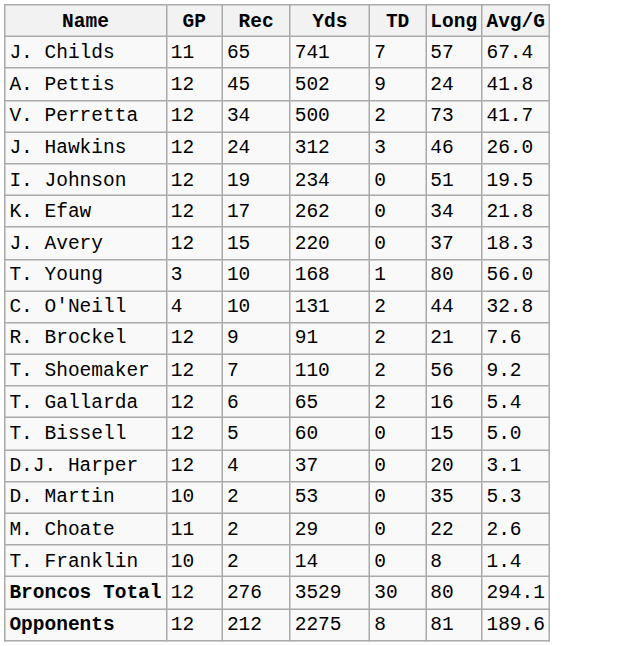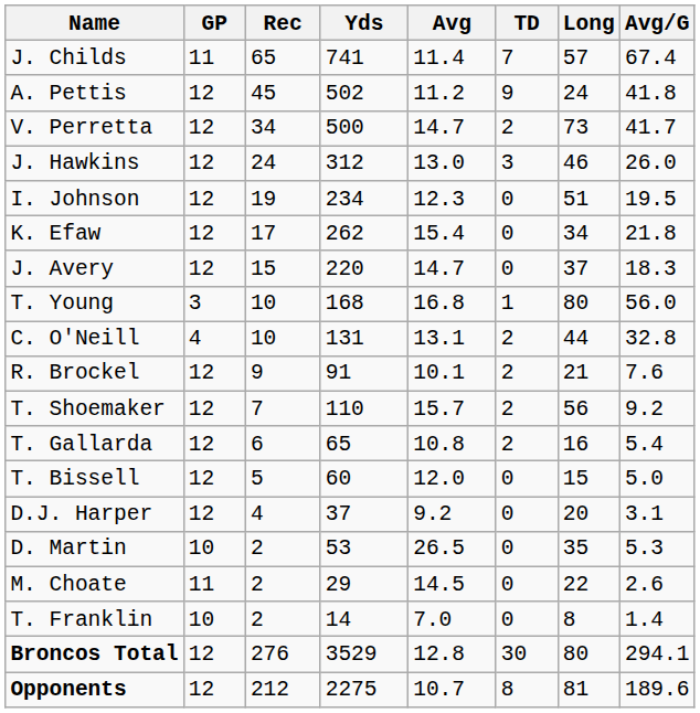 <table class="wikitable" style="white-space:nowrap;">
 <tr>
 <th>Name</th>
 <th>GP</th>
 <th>Rec</th>
 <th>Yds</th>
+<th>Avg</th>
 <th>TD</th>
 <th>Long</th>
 <th>Avg/G</th>
 </tr>
 <tr>
 <td>J. Childs</td>
 <td>11  </td>
 <td>65  </td>
 <td>741  </td>
+<td>11.4  </td>
 <td>7  </td>
 <td>57  </td>
 <td>67.4</td>
 </tr>
 <tr>
 <td>A. Pettis</td>
 <td>12  </td>
 <td>45  </td>
 <td>502  </td>
+<td>11.2  </td>
 <td>9  </td>
 <td>24  </td>
 <td>41.8</td>
 </tr>
 <tr>
 <td>V. Perretta</td>
 <td>12  </td>
 <td>34  </td>
 <td>500  </td>
+<td>14.7  </td>
 <td>2  </td>
 <td>73  </td>
 <td>41.7</td>
 </tr>
 <tr>
 <td>J. Hawkins</td>
 <td>12  </td>
 <td>24  </td>
 <td>312  </td>
+<td>13.0  </td>
 <td>3  </td>
 <td>46  </td>
 <td>26.0</td>
 </tr>
 <tr>
 <td>I. Johnson</td>
 <td>12  </td>
 <td>19  </td>
 <td>234  </td>
+<td>12.3  </td>
 <td>0  </td>
 <td>51  </td>
 <td>19.5</td>
 </tr>
 <tr>
 <td>K. Efaw</td>
 <td>12  </td>
 <td>17  </td>
 <td>262  </td>
+<td>15.4  </td>
 <td>0  </td>
 <td>34  </td>
 <td>21.8</td>
 </tr>
 <tr>
 <td>J. Avery</td>
 <td>12  </td>
 <td>15  </td>
 <td>220  </td>
+<td>14.7  </td>
 <td>0  </td>
 <td>37  </td>
 <td>18.3</td>
 </tr>
 <tr>
 <td>T. Young</td>
 <td>3  </td>
 <td>10  </td>
 <td>168  </td>
+<td>16.8  </td>
 <td>1  </td>
 <td>80  </td>
 <td>56.0</td>
 </tr>
 <tr>
 <td>C. O'Neill</td>
 <td>4  </td>
 <td>10  </td>
 <td>131  </td>
+<td>13.1  </td>
 <td>2  </td>
 <td>44  </td>
 <td>32.8</td>
 </tr>
 <tr>
 <td>R. Brockel</td>
 <td>12  </td>
 <td>9  </td>
 <td>91  </td>
+<td>10.1  </td>
 <td>2  </td>
 <td>21  </td>
 <td>7.6</td>
 </tr>
 <tr>
 <td>T. Shoemaker</td>
 <td>12  </td>
 <td>7  </td>
 <td>110  </td>
+<td>15.7  </td>
 <td>2  </td>
 <td>56  </td>
 <td>9.2</td>
 </tr>
 <tr>
 <td>T. Gallarda</td>
 <td>12  </td>
 <td>6  </td>
 <td>65  </td>
+<td>10.8  </td>
 <td>2  </td>
 <td>16  </td>
 <td>5.4</td>
 </tr>
 <tr>
 <td>T. Bissell</td>
 <td>12  </td>
 <td>5  </td>
 <td>60  </td>
+<td>12.0  </td>
 <td>0  </td>
 <td>15  </td>
 <td>5.0</td>
 </tr>
 <tr>
 <td>D.J. Harper</td>
 <td>12  </td>
 <td>4  </td>
 <td>37  </td>
+<td>9.2  </td>
 <td>0  </td>
 <td>20  </td>
 <td>3.1</td>
 </tr>
 <tr>
 <td>D. Martin</td>
 <td>10  </td>
 <td>2  </td>
 <td>53  </td>
+<td>26.5  </td>
 <td>0  </td>
 <td>35  </td>
 <td>5.3</td>
 </tr>
 <tr>
 <td>M. Choate</td>
 <td>11  </td>
 <td>2  </td>
 <td>29  </td>
+<td>14.5  </td>
 <td>0  </td>
 <td>22  </td>
 <td>2.6</td>
 </tr>
 <tr>
 <td>T. Franklin</td>
 <td>10  </td>
 <td>2  </td>
 <td>14  </td>
+<td>7.0  </td>
 <td>0  </td>
 <td>8  </td>
 <td>1.4</td>
 </tr>
 <tr>
 <td><strong>Broncos Total</strong></td>
 <td>12  </td>
 <td>276  </td>
 <td>3529  </td>
+<td>12.8  </td>
 <td>30  </td>
 <td>80  </td>
 <td>294.1</td>
 </tr>
 <tr>
 <td><strong>Opponents</strong></td>
 <td>12  </td>
 <td>212  </td>
 <td>2275  </td>
+<td>10.7  </td>
 <td>8  </td>
 <td>81  </td>
 <td>189.6</td>
 </tr>
 </table>
